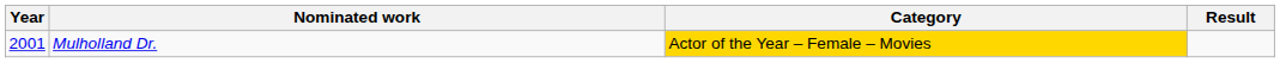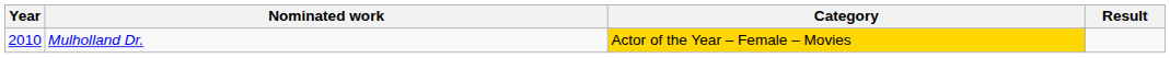 <table class=wikitable>
 <tr>
 <th scope="col" style="width:1em;">Year</th>
 <th scope="col" style="width:39em;">Nominated work</th>
 <th scope="col" style="width:33em;">Category</th>
 <th scope="col" style="width:5em;">Result</th>
 </tr>
 <tr>
-<td><a href='#'>2001</a></td>
+<td><a href='#'>2010</a></td>
 <td><em><a href='#'>Mulholland Dr.</a></em></td>
 <td style="background: gold;">Actor of the Year – Female – Movies</td>
 <td></td>
 </tr>
 </table>
